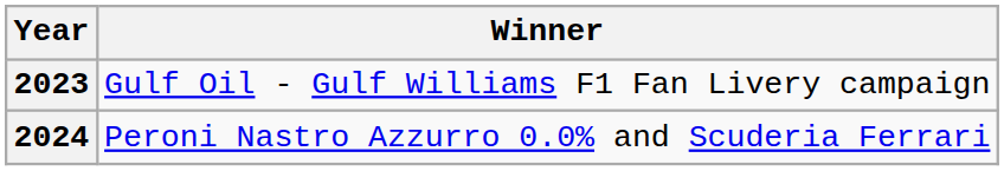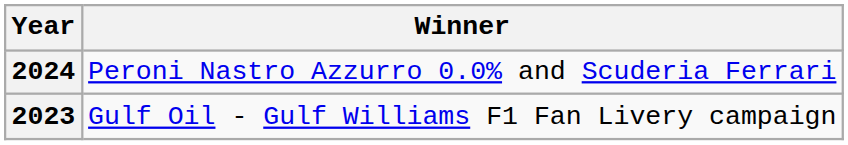 <table class="wikitable" style="font-size: 90%;">
 <tr>
 <th>Year</th>
 <th>Winner</th>
 </tr>
 <tr>
+<th>2024</th>
+<td><a href='#'>Peroni Nastro Azzurro 0.0%</a> and <a href='#'>Scuderia Ferrari</a></td>
+</tr>
+<tr>
 <th>2023</th>
 <td><a href='#'>Gulf Oil</a> - <a href='#'>Gulf Williams</a> F1 Fan Livery campaign</td>
 </tr>
-<tr>
-<th>2024</th>
-<td><a href='#'>Peroni Nastro Azzurro 0.0%</a> and <a href='#'>Scuderia Ferrari</a></td>
-</tr>
 </table>
